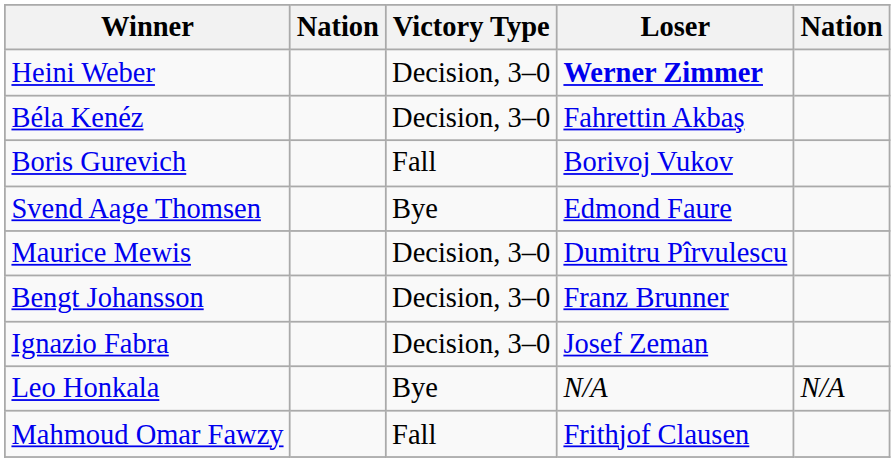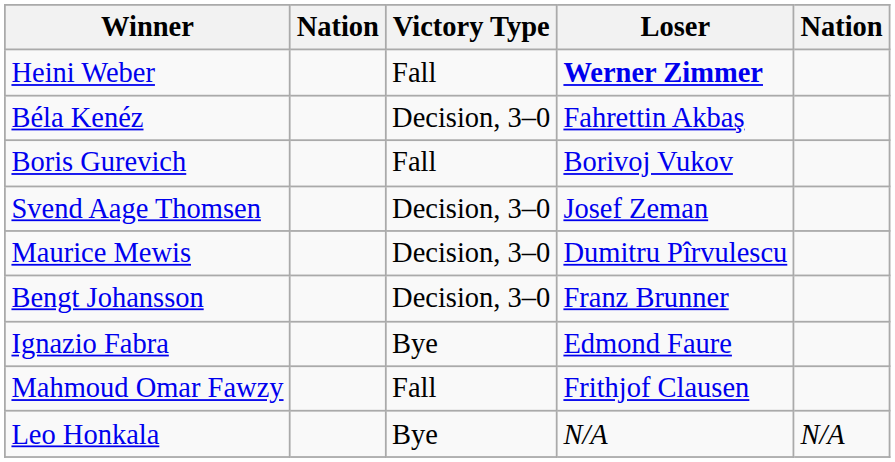 <table class="wikitable sortable" style="text-align:left;">
 <tr>
 <th>Winner</th>
 <th>Nation</th>
 <th>Victory Type</th>
 <th>Loser</th>
 <th>Nation</th>
 </tr>
 <tr>
 <td><a href='#'>Heini Weber</a></td>
 <td></td>
-<td>Decision, 3–0</td>
+<td>Fall</td>
 <td><strong><a href='#'>Werner Zimmer</a></strong></td>
 <td></td>
 </tr>
 <tr>
 <td><a href='#'>Béla Kenéz</a></td>
 <td></td>
 <td>Decision, 3–0</td>
 <td><a href='#'>Fahrettin Akbaş</a></td>
 <td></td>
 </tr>
 <tr>
 <td><a href='#'>Boris Gurevich</a></td>
 <td></td>
 <td>Fall</td>
 <td><a href='#'>Borivoj Vukov</a></td>
 <td></td>
 </tr>
 <tr>
 <td><a href='#'>Svend Aage Thomsen</a></td>
 <td></td>
-<td>Bye</td>
-<td><a href='#'>Edmond Faure</a></td>
+<td>Decision, 3–0</td>
+<td><a href='#'>Josef Zeman</a></td>
 <td></td>
 </tr>
 <tr>
 <td><a href='#'>Maurice Mewis</a></td>
 <td></td>
 <td>Decision, 3–0</td>
 <td><a href='#'>Dumitru Pîrvulescu</a></td>
 <td></td>
 </tr>
 <tr>
 <td><a href='#'>Bengt Johansson</a></td>
 <td></td>
 <td>Decision, 3–0</td>
 <td><a href='#'>Franz Brunner</a></td>
 <td></td>
 </tr>
 <tr>
 <td><a href='#'>Ignazio Fabra</a></td>
 <td></td>
-<td>Decision, 3–0</td>
-<td><a href='#'>Josef Zeman</a></td>
+<td>Bye</td>
+<td><a href='#'>Edmond Faure</a></td>
+<td></td>
+</tr>
+<tr>
+<td><a href='#'>Mahmoud Omar Fawzy</a></td>
+<td></td>
+<td>Fall</td>
+<td><a href='#'>Frithjof Clausen</a></td>
 <td></td>
 </tr>
 <tr>
 <td><a href='#'>Leo Honkala</a></td>
 <td></td>
 <td>Bye</td>
 <td><em>N/A</em></td>
 <td><em>N/A</em></td>
 </tr>
-<tr>
-<td><a href='#'>Mahmoud Omar Fawzy</a></td>
-<td></td>
-<td>Fall</td>
-<td><a href='#'>Frithjof Clausen</a></td>
-<td></td>
-</tr>
 </table>
